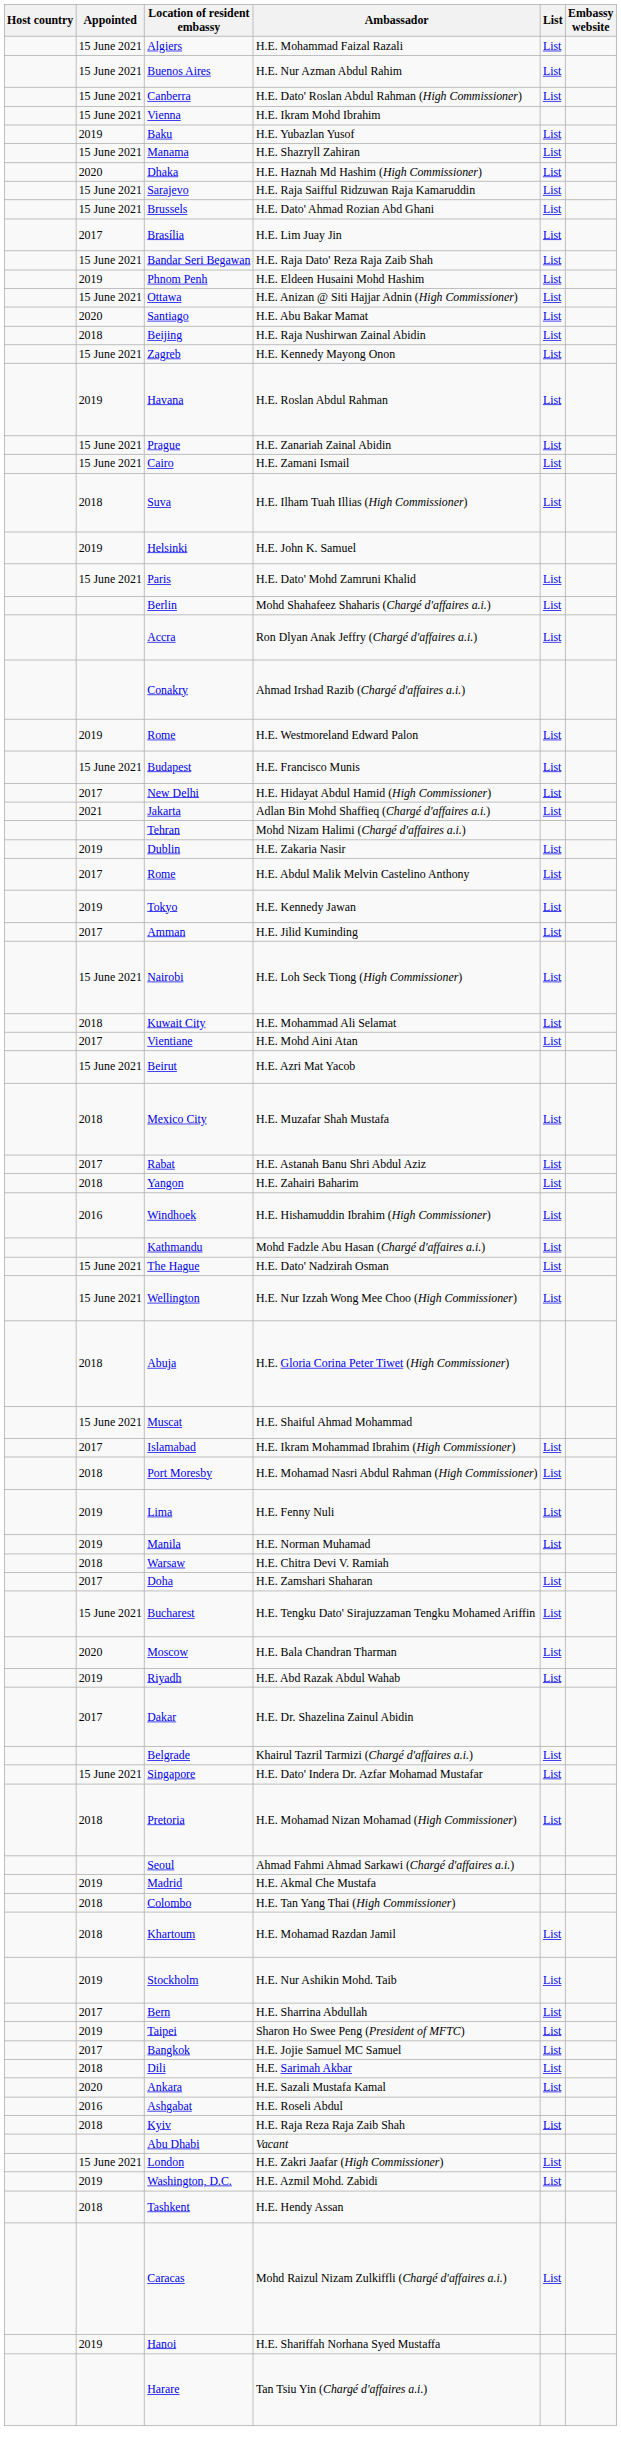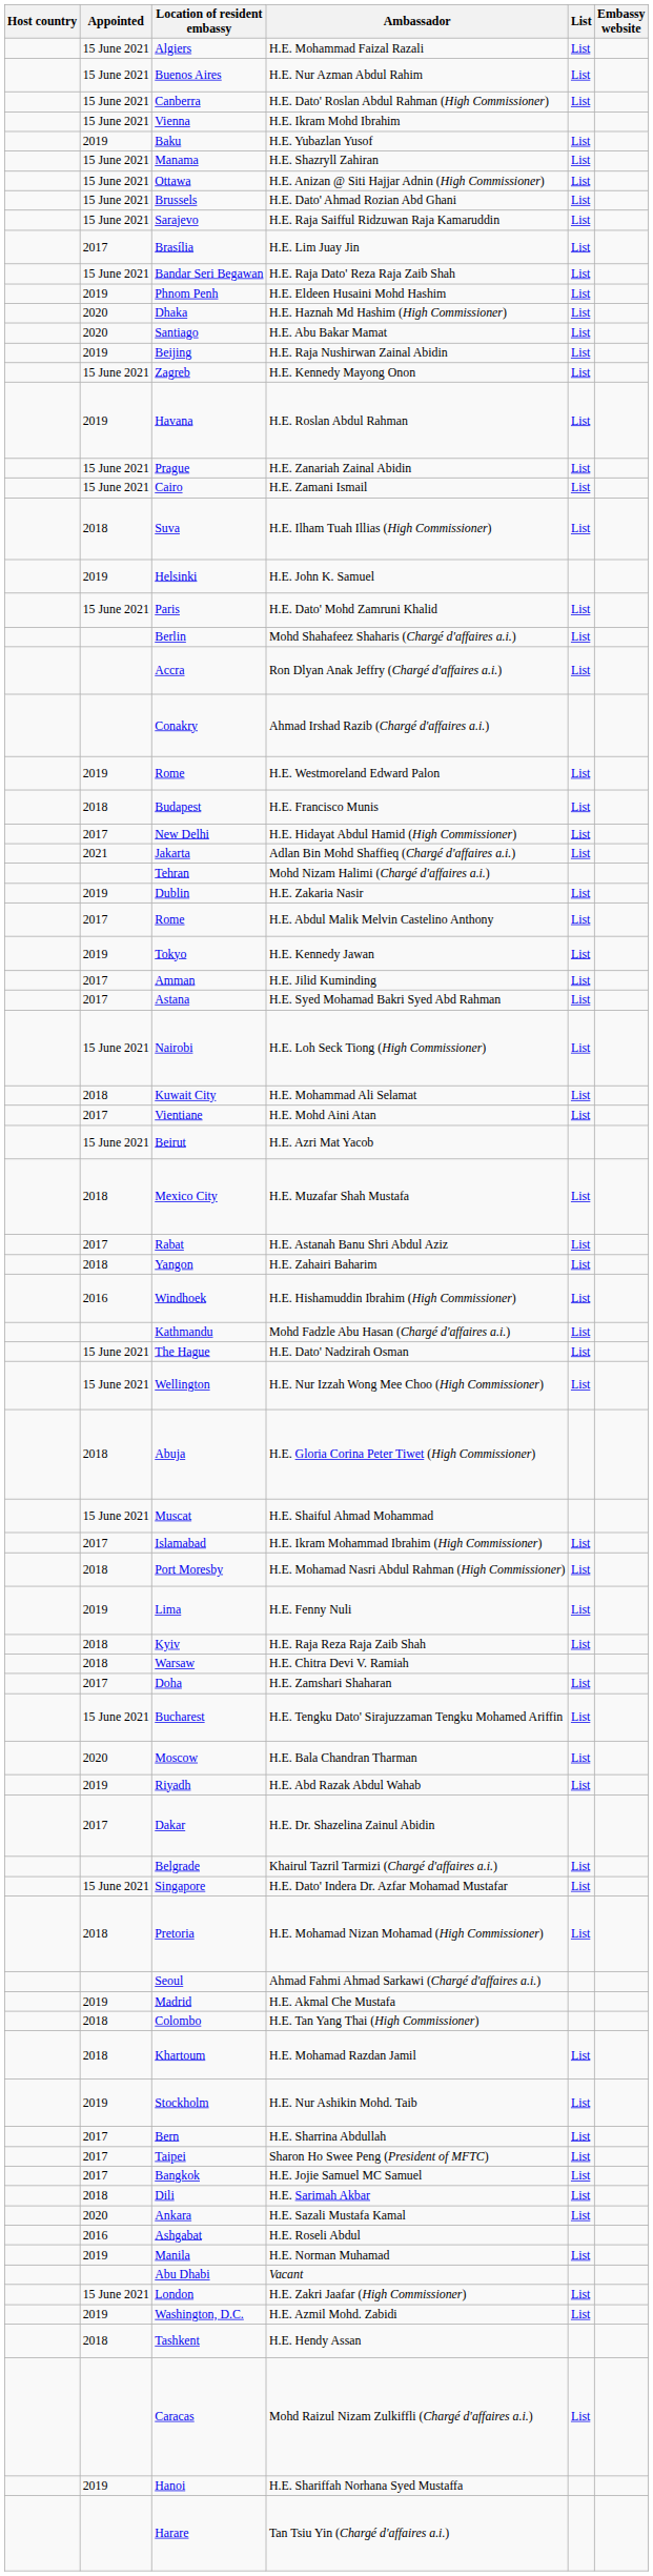 <table class="wikitable sortable">
 <tr>
 <th>Host country</th>
 <th>Appointed</th>
 <th>Location of resident<br>embassy</th>
 <th>Ambassador</th>
 <th>List</th>
 <th>Embassy<br>website</th>
 </tr>
 <tr>
 <td><strong></strong><br></td>
 <td>15 June 2021</td>
 <td><a href='#'>Algiers</a></td>
 <td>H.E. Mohammad Faizal Razali</td>
 <td><a href='#'>List</a></td>
 <td></td>
 </tr>
 <tr>
 <td><strong></strong><br><br></td>
 <td>15 June 2021</td>
 <td><a href='#'>Buenos Aires</a></td>
 <td>H.E. Nur Azman Abdul Rahim</td>
 <td><a href='#'>List</a></td>
 <td></td>
 </tr>
 <tr>
 <td><strong></strong></td>
 <td>15 June 2021</td>
 <td><a href='#'>Canberra</a></td>
 <td>H.E. Dato' Roslan Abdul Rahman (<em>High Commissioner</em>)</td>
 <td><a href='#'>List</a></td>
 <td></td>
 </tr>
 <tr>
 <td><strong></strong><br></td>
 <td>15 June 2021</td>
 <td><a href='#'>Vienna</a></td>
 <td>H.E. Ikram Mohd Ibrahim</td>
 <td></td>
 <td></td>
 </tr>
 <tr>
 <td><strong></strong></td>
 <td>2019</td>
 <td><a href='#'>Baku</a></td>
 <td>H.E. Yubazlan Yusof</td>
 <td><a href='#'>List</a></td>
 <td></td>
 </tr>
 <tr>
 <td><strong></strong></td>
 <td>15 June 2021</td>
 <td><a href='#'>Manama</a></td>
 <td>H.E. Shazryll Zahiran</td>
 <td><a href='#'>List</a></td>
 <td></td>
 </tr>
 <tr>
 <td><strong></strong></td>
-<td>2020</td>
-<td><a href='#'>Dhaka</a></td>
-<td>H.E. Haznah Md Hashim (<em>High Commissioner</em>)</td>
+<td>15 June 2021</td>
+<td><a href='#'>Ottawa</a></td>
+<td>H.E. Anizan @ Siti Hajjar Adnin (<em>High Commissioner</em>)</td>
+<td><a href='#'>List</a></td>
+<td></td>
+</tr>
+<tr>
+<td><strong></strong><br></td>
+<td>15 June 2021</td>
+<td><a href='#'>Brussels</a></td>
+<td>H.E. Dato' Ahmad Rozian Abd Ghani</td>
 <td><a href='#'>List</a></td>
 <td></td>
 </tr>
 <tr>
 <td><strong></strong><br></td>
 <td>15 June 2021</td>
 <td><a href='#'>Sarajevo</a></td>
 <td>H.E. Raja Saifful Ridzuwan Raja Kamaruddin</td>
-<td><a href='#'>List</a></td>
-<td></td>
-</tr>
-<tr>
-<td><strong></strong><br></td>
-<td>15 June 2021</td>
-<td><a href='#'>Brussels</a></td>
-<td>H.E. Dato' Ahmad Rozian Abd Ghani</td>
 <td><a href='#'>List</a></td>
 <td></td>
 </tr>
 <tr>
 <td><strong></strong><br><br></td>
 <td>2017</td>
 <td><a href='#'>Brasília</a></td>
 <td>H.E. Lim Juay Jin</td>
 <td><a href='#'>List</a></td>
 <td></td>
 </tr>
 <tr>
 <td><strong></strong></td>
 <td>15 June 2021</td>
 <td><a href='#'>Bandar Seri Begawan</a></td>
 <td>H.E. Raja Dato' Reza Raja Zaib Shah</td>
 <td><a href='#'>List</a></td>
 <td></td>
 </tr>
 <tr>
 <td><strong></strong></td>
 <td>2019</td>
 <td><a href='#'>Phnom Penh</a></td>
 <td>H.E. Eldeen Husaini Mohd Hashim</td>
 <td><a href='#'>List</a></td>
 <td></td>
 </tr>
 <tr>
 <td><strong></strong></td>
-<td>15 June 2021</td>
-<td><a href='#'>Ottawa</a></td>
-<td>H.E. Anizan @ Siti Hajjar Adnin (<em>High Commissioner</em>)</td>
+<td>2020</td>
+<td><a href='#'>Dhaka</a></td>
+<td>H.E. Haznah Md Hashim (<em>High Commissioner</em>)</td>
 <td><a href='#'>List</a></td>
 <td></td>
 </tr>
 <tr>
 <td><strong></strong><br></td>
 <td>2020</td>
 <td><a href='#'>Santiago</a></td>
 <td>H.E. Abu Bakar Mamat</td>
 <td><a href='#'>List</a></td>
 <td></td>
 </tr>
 <tr>
 <td><strong></strong><br></td>
-<td>2018</td>
+<td>2019</td>
 <td><a href='#'>Beijing</a></td>
 <td>H.E. Raja Nushirwan Zainal Abidin</td>
 <td><a href='#'>List</a></td>
 <td></td>
 </tr>
 <tr>
 <td><strong></strong></td>
 <td>15 June 2021</td>
 <td><a href='#'>Zagreb</a></td>
 <td>H.E. Kennedy Mayong Onon</td>
 <td><a href='#'>List</a></td>
 <td></td>
 </tr>
 <tr>
 <td><strong></strong><br><br><br><br><br></td>
 <td>2019</td>
 <td><a href='#'>Havana</a></td>
 <td>H.E. Roslan Abdul Rahman</td>
 <td><a href='#'>List</a></td>
 <td></td>
 </tr>
 <tr>
 <td><strong></strong></td>
 <td>15 June 2021</td>
 <td><a href='#'>Prague</a></td>
 <td>H.E. Zanariah Zainal Abidin</td>
 <td><a href='#'>List</a></td>
 <td></td>
 </tr>
 <tr>
 <td><strong></strong><br></td>
 <td>15 June 2021</td>
 <td><a href='#'>Cairo</a></td>
 <td>H.E. Zamani Ismail</td>
 <td><a href='#'>List</a></td>
 <td></td>
 </tr>
 <tr>
 <td><strong></strong><br><br><br><br></td>
 <td>2018</td>
 <td><a href='#'>Suva</a></td>
 <td>H.E. Ilham Tuah Illias (<em>High Commissioner</em>)</td>
 <td><a href='#'>List</a></td>
 <td></td>
 </tr>
 <tr>
 <td><strong></strong><br><br></td>
 <td>2019</td>
 <td><a href='#'>Helsinki</a></td>
 <td>H.E. John K. Samuel</td>
 <td></td>
 <td></td>
 </tr>
 <tr>
 <td><strong></strong><br><br></td>
 <td>15 June 2021</td>
 <td><a href='#'>Paris</a></td>
 <td>H.E. Dato' Mohd Zamruni Khalid</td>
 <td><a href='#'>List</a></td>
 <td></td>
 </tr>
 <tr>
 <td><strong></strong></td>
 <td></td>
 <td><a href='#'>Berlin</a></td>
 <td>Mohd Shahafeez Shaharis (<em>Chargé d'affaires a.i.</em>)</td>
 <td><a href='#'>List</a></td>
 <td></td>
 </tr>
 <tr>
 <td><strong></strong><br><br><br></td>
 <td></td>
 <td><a href='#'>Accra</a></td>
 <td>Ron Dlyan Anak Jeffry (<em>Chargé d'affaires a.i.</em>)</td>
 <td><a href='#'>List</a></td>
 <td></td>
 </tr>
 <tr>
 <td><strong></strong><br><br><br><br></td>
 <td></td>
 <td><a href='#'>Conakry</a></td>
 <td>Ahmad Irshad Razib (<em>Chargé d'affaires a.i.</em>)</td>
 <td></td>
 <td></td>
 </tr>
 <tr>
 <td><strong></strong><br><br></td>
 <td>2019</td>
 <td><a href='#'>Rome</a></td>
 <td>H.E. Westmoreland Edward Palon</td>
 <td><a href='#'>List</a></td>
 <td></td>
 </tr>
 <tr>
 <td><strong></strong><br><br></td>
-<td>15 June 2021</td>
+<td>2018</td>
 <td><a href='#'>Budapest</a></td>
 <td>H.E. Francisco Munis</td>
 <td><a href='#'>List</a></td>
 <td></td>
 </tr>
 <tr>
 <td><strong></strong><br></td>
 <td>2017</td>
 <td><a href='#'>New Delhi</a></td>
 <td>H.E. Hidayat Abdul Hamid (<em>High Commissioner</em>)</td>
 <td><a href='#'>List</a></td>
 <td></td>
 </tr>
 <tr>
 <td><strong></strong></td>
 <td>2021</td>
 <td><a href='#'>Jakarta</a></td>
 <td>Adlan Bin Mohd Shaffieq (<em>Chargé d'affaires a.i.</em>)</td>
 <td><a href='#'>List</a></td>
 <td></td>
 </tr>
 <tr>
 <td><strong></strong></td>
 <td></td>
 <td><a href='#'>Tehran</a></td>
 <td>Mohd Nizam Halimi (<em>Chargé d'affaires a.i.</em>)</td>
 <td></td>
 <td></td>
 </tr>
 <tr>
 <td><strong></strong></td>
 <td>2019</td>
 <td><a href='#'>Dublin</a></td>
 <td>H.E. Zakaria Nasir</td>
 <td><a href='#'>List</a></td>
 <td></td>
 </tr>
 <tr>
 <td><strong></strong><br><br></td>
 <td>2017</td>
 <td><a href='#'>Rome</a></td>
 <td>H.E. Abdul Malik Melvin Castelino Anthony</td>
 <td><a href='#'>List</a></td>
 <td></td>
 </tr>
 <tr>
 <td><strong></strong><br><br></td>
 <td>2019</td>
 <td><a href='#'>Tokyo</a></td>
 <td>H.E. Kennedy Jawan</td>
 <td><a href='#'>List</a></td>
 <td></td>
 </tr>
 <tr>
 <td><strong></strong><br></td>
 <td>2017</td>
 <td><a href='#'>Amman</a></td>
 <td>H.E. Jilid Kuminding</td>
+<td><a href='#'>List</a></td>
+<td></td>
+</tr>
+<tr>
+<td><strong></strong></td>
+<td>2017</td>
+<td><a href='#'>Astana</a></td>
+<td>H.E. Syed Mohamad Bakri Syed Abd Rahman</td>
 <td><a href='#'>List</a></td>
 <td></td>
 </tr>
 <tr>
 <td><strong></strong><br><br><br><br><br></td>
 <td>15 June 2021</td>
 <td><a href='#'>Nairobi</a></td>
 <td>H.E. Loh Seck Tiong (<em>High Commissioner</em>)</td>
 <td><a href='#'>List</a></td>
 <td></td>
 </tr>
 <tr>
 <td><strong></strong></td>
 <td>2018</td>
 <td><a href='#'>Kuwait City</a></td>
 <td>H.E. Mohammad Ali Selamat</td>
 <td><a href='#'>List</a></td>
 <td></td>
 </tr>
 <tr>
 <td><strong></strong></td>
 <td>2017</td>
 <td><a href='#'>Vientiane</a></td>
 <td>H.E. Mohd Aini Atan</td>
 <td><a href='#'>List</a></td>
 <td></td>
 </tr>
 <tr>
 <td><strong></strong><br><br></td>
 <td>15 June 2021</td>
 <td><a href='#'>Beirut</a></td>
 <td>H.E. Azri Mat Yacob</td>
 <td></td>
 <td></td>
 </tr>
 <tr>
 <td><strong></strong><br><br><br><br><br></td>
 <td>2018</td>
 <td><a href='#'>Mexico City</a></td>
 <td>H.E. Muzafar Shah Mustafa</td>
 <td><a href='#'>List</a></td>
 <td></td>
 </tr>
 <tr>
 <td><strong></strong><br></td>
 <td>2017</td>
 <td><a href='#'>Rabat</a></td>
 <td>H.E. Astanah Banu Shri Abdul Aziz</td>
 <td><a href='#'>List</a></td>
 <td></td>
 </tr>
 <tr>
 <td><strong></strong></td>
 <td>2018</td>
 <td><a href='#'>Yangon</a></td>
 <td>H.E. Zahairi Baharim</td>
 <td><a href='#'>List</a></td>
 <td></td>
 </tr>
 <tr>
 <td><strong></strong><br><br><br></td>
 <td>2016</td>
 <td><a href='#'>Windhoek</a></td>
 <td>H.E. Hishamuddin Ibrahim (<em>High Commissioner</em>)</td>
 <td><a href='#'>List</a></td>
 <td></td>
 </tr>
 <tr>
 <td><strong></strong></td>
 <td></td>
 <td><a href='#'>Kathmandu</a></td>
 <td>Mohd Fadzle Abu Hasan (<em>Chargé d'affaires a.i.</em>)</td>
 <td><a href='#'>List</a></td>
 <td></td>
 </tr>
 <tr>
 <td><strong></strong></td>
 <td>15 June 2021</td>
 <td><a href='#'>The Hague</a></td>
 <td>H.E. Dato' Nadzirah Osman</td>
 <td><a href='#'>List</a></td>
 <td></td>
 </tr>
 <tr>
 <td><strong></strong><br><br><br></td>
 <td>15 June 2021</td>
 <td><a href='#'>Wellington</a></td>
 <td>H.E. Nur Izzah Wong Mee Choo (<em>High Commissioner</em>)</td>
 <td><a href='#'>List</a></td>
 <td></td>
 </tr>
 <tr>
 <td><strong></strong><br><br><br><br><br><br></td>
 <td>2018</td>
 <td><a href='#'>Abuja</a></td>
 <td>H.E. <a href='#'>Gloria Corina Peter Tiwet</a> (<em>High Commissioner</em>)</td>
 <td></td>
 <td></td>
 </tr>
 <tr>
 <td><strong></strong><br><br></td>
 <td>15 June 2021</td>
 <td><a href='#'>Muscat</a></td>
 <td>H.E. Shaiful Ahmad Mohammad</td>
 <td></td>
 <td></td>
 </tr>
 <tr>
 <td><strong></strong></td>
 <td>2017</td>
 <td><a href='#'>Islamabad</a></td>
 <td>H.E. Ikram Mohammad Ibrahim (<em>High Commissioner</em>)</td>
 <td><a href='#'>List</a></td>
 <td></td>
 </tr>
 <tr>
 <td><strong></strong><br><br></td>
 <td>2018</td>
 <td><a href='#'>Port Moresby</a></td>
 <td>H.E. Mohamad Nasri Abdul Rahman (<em>High Commissioner</em>)</td>
 <td><a href='#'>List</a></td>
 <td></td>
 </tr>
 <tr>
 <td><strong></strong><br><br><br></td>
 <td>2019</td>
 <td><a href='#'>Lima</a></td>
 <td>H.E. Fenny Nuli</td>
 <td><a href='#'>List</a></td>
 <td></td>
 </tr>
 <tr>
 <td><strong></strong><br></td>
-<td>2019</td>
-<td><a href='#'>Manila</a></td>
-<td>H.E. Norman Muhamad</td>
+<td>2018</td>
+<td><a href='#'>Kyiv</a></td>
+<td>H.E. Raja Reza Raja Zaib Shah</td>
 <td><a href='#'>List</a></td>
 <td></td>
 </tr>
 <tr>
 <td><strong></strong><br></td>
 <td>2018</td>
 <td><a href='#'>Warsaw</a></td>
 <td>H.E. Chitra Devi V. Ramiah</td>
 <td></td>
 <td></td>
 </tr>
 <tr>
 <td><strong></strong></td>
 <td>2017</td>
 <td><a href='#'>Doha</a></td>
 <td>H.E. Zamshari Shaharan</td>
 <td><a href='#'>List</a></td>
 <td></td>
 </tr>
 <tr>
 <td><strong></strong><br><br><br></td>
 <td>15 June 2021</td>
 <td><a href='#'>Bucharest</a></td>
 <td>H.E. Tengku Dato' Sirajuzzaman Tengku Mohamed Ariffin</td>
 <td><a href='#'>List</a></td>
 <td></td>
 </tr>
 <tr>
 <td><strong></strong><br><br></td>
 <td>2020</td>
 <td><a href='#'>Moscow</a></td>
 <td>H.E. Bala Chandran Tharman</td>
 <td><a href='#'>List</a></td>
 <td></td>
 </tr>
 <tr>
 <td><strong></strong></td>
 <td>2019</td>
 <td><a href='#'>Riyadh</a></td>
 <td>H.E. Abd Razak Abdul Wahab</td>
 <td><a href='#'>List</a></td>
 <td></td>
 </tr>
 <tr>
 <td><strong></strong><br><br><br><br></td>
 <td>2017</td>
 <td><a href='#'>Dakar</a></td>
 <td>H.E. Dr. Shazelina Zainul Abidin</td>
 <td></td>
 <td></td>
 </tr>
 <tr>
 <td><strong></strong></td>
 <td></td>
 <td><a href='#'>Belgrade</a></td>
 <td>Khairul Tazril Tarmizi (<em>Chargé d'affaires a.i.</em>)</td>
 <td><a href='#'>List</a></td>
 <td></td>
 </tr>
 <tr>
 <td><strong></strong></td>
 <td>15 June 2021</td>
 <td><a href='#'>Singapore</a></td>
 <td>H.E. Dato' Indera Dr. Azfar Mohamad Mustafar</td>
 <td><a href='#'>List</a></td>
 <td></td>
 </tr>
 <tr>
 <td><strong></strong><br><br><br><br><br></td>
 <td>2018</td>
 <td><a href='#'>Pretoria</a></td>
 <td>H.E. Mohamad Nizan Mohamad (<em>High Commissioner</em>)</td>
 <td><a href='#'>List</a></td>
 <td></td>
 </tr>
 <tr>
 <td><strong></strong></td>
 <td></td>
 <td><a href='#'>Seoul</a></td>
 <td>Ahmad Fahmi Ahmad Sarkawi (<em>Chargé d'affaires a.i.</em>)</td>
 <td></td>
 <td></td>
 </tr>
 <tr>
 <td><strong></strong><br></td>
 <td>2019</td>
 <td><a href='#'>Madrid</a></td>
 <td>H.E. Akmal Che Mustafa</td>
 <td></td>
 <td></td>
 </tr>
 <tr>
 <td><strong></strong><br></td>
 <td>2018</td>
 <td><a href='#'>Colombo</a></td>
 <td>H.E. Tan Yang Thai (<em>High Commissioner</em>)</td>
 <td></td>
 <td></td>
 </tr>
 <tr>
 <td><strong></strong><br><br><br></td>
 <td>2018</td>
 <td><a href='#'>Khartoum</a></td>
 <td>H.E. Mohamad Razdan Jamil</td>
 <td><a href='#'>List</a></td>
 <td></td>
 </tr>
 <tr>
 <td><strong></strong><br><br><br></td>
 <td>2019</td>
 <td><a href='#'>Stockholm</a></td>
 <td>H.E. Nur Ashikin Mohd. Taib</td>
 <td><a href='#'>List</a></td>
 <td></td>
 </tr>
 <tr>
 <td><strong></strong></td>
 <td>2017</td>
 <td><a href='#'>Bern</a></td>
 <td>H.E. Sharrina Abdullah</td>
 <td><a href='#'>List</a></td>
 <td></td>
 </tr>
 <tr>
 <td><strong></strong></td>
-<td>2019</td>
+<td>2017</td>
 <td><a href='#'>Taipei</a></td>
 <td>Sharon Ho Swee Peng (<em>President of MFTC</em>)</td>
 <td><a href='#'>List</a></td>
 <td></td>
 </tr>
 <tr>
 <td><strong></strong></td>
 <td>2017</td>
 <td><a href='#'>Bangkok</a></td>
 <td>H.E. Jojie Samuel MC Samuel</td>
 <td><a href='#'>List</a></td>
 <td></td>
 </tr>
 <tr>
 <td><strong></strong></td>
 <td>2018</td>
 <td><a href='#'>Dili</a></td>
 <td>H.E. <a href='#'>Sarimah Akbar</a></td>
 <td><a href='#'>List</a></td>
 <td></td>
 </tr>
 <tr>
 <td><strong></strong></td>
 <td>2020</td>
 <td><a href='#'>Ankara</a></td>
 <td>H.E. Sazali Mustafa Kamal</td>
 <td><a href='#'>List</a></td>
 <td></td>
 </tr>
 <tr>
 <td><strong></strong></td>
 <td>2016</td>
 <td><a href='#'>Ashgabat</a></td>
 <td>H.E. Roseli Abdul</td>
 <td></td>
 <td></td>
 </tr>
 <tr>
 <td><strong></strong><br></td>
-<td>2018</td>
-<td><a href='#'>Kyiv</a></td>
-<td>H.E. Raja Reza Raja Zaib Shah</td>
+<td>2019</td>
+<td><a href='#'>Manila</a></td>
+<td>H.E. Norman Muhamad</td>
 <td><a href='#'>List</a></td>
 <td></td>
 </tr>
 <tr>
 <td><strong></strong></td>
 <td></td>
 <td><a href='#'>Abu Dhabi</a></td>
 <td><em>Vacant</em></td>
 <td></td>
 <td></td>
 </tr>
 <tr>
 <td><strong></strong></td>
 <td>15 June 2021</td>
 <td><a href='#'>London</a></td>
 <td>H.E. Zakri Jaafar (<em>High Commissioner</em>)</td>
 <td><a href='#'>List</a></td>
 <td></td>
 </tr>
 <tr>
 <td><strong></strong></td>
 <td>2019</td>
 <td><a href='#'>Washington, D.C.</a></td>
 <td>H.E. Azmil Mohd. Zabidi</td>
 <td><a href='#'>List</a></td>
 <td></td>
 </tr>
 <tr>
 <td><strong></strong><br><br></td>
 <td>2018</td>
 <td><a href='#'>Tashkent</a></td>
 <td>H.E. Hendy Assan</td>
 <td></td>
 <td></td>
 </tr>
 <tr>
 <td><strong></strong><br><br><br><br><br><br><br><br></td>
 <td></td>
 <td><a href='#'>Caracas</a></td>
 <td>Mohd Raizul Nizam Zulkiffli (<em>Chargé d'affaires a.i.</em>)</td>
 <td><a href='#'>List</a></td>
 <td></td>
 </tr>
 <tr>
 <td><strong></strong></td>
 <td>2019</td>
 <td><a href='#'>Hanoi</a></td>
 <td>H.E. Shariffah Norhana Syed Mustaffa</td>
 <td></td>
 <td></td>
 </tr>
 <tr>
 <td><strong></strong><br><br><br><br><br></td>
 <td></td>
 <td><a href='#'>Harare</a></td>
 <td>Tan Tsiu Yin (<em>Chargé d'affaires a.i.</em>)</td>
 <td></td>
 <td></td>
 </tr>
 </table>
